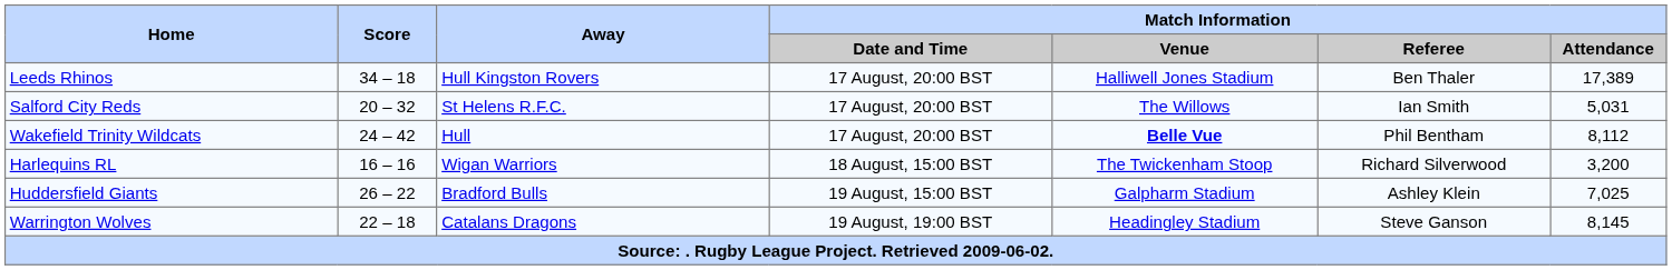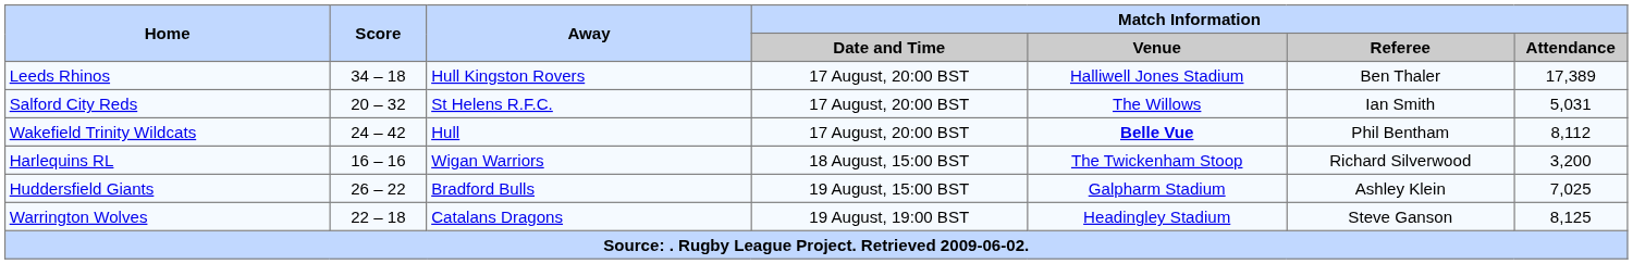 <table border="1" cellpadding="3" cellspacing="0" style="border-collapse:collapse; font-size:80%; text-align:center; width:100%;">
 <tr style="background:#c1d8ff;">
 <th rowspan="2" style="width:20%;">Home</th>
 <th rowspan="2" style="width:6%;">Score</th>
 <th rowspan="2" style="width:20%;">Away</th>
 <th colspan=6>Match Information</th>
 </tr>
 <tr style="background:#ccc;">
 <th width=17%>Date and Time</th>
 <th width=16%>Venue</th>
 <th width=14%>Referee</th>
 <th width=7%>Attendance</th>
 </tr>
 <tr style="background:#f5faff;">
 <td align=left> <a href='#'>Leeds Rhinos</a></td>
 <td>34 – 18</td>
 <td align=left> <a href='#'>Hull Kingston Rovers</a></td>
 <td>17 August, 20:00 BST</td>
 <td><a href='#'>Halliwell Jones Stadium</a></td>
 <td>Ben Thaler</td>
 <td>17,389</td>
 </tr>
 <tr style="background:#f5faff;">
 <td align=left> <a href='#'>Salford City Reds</a></td>
 <td>20 – 32</td>
 <td align=left> <a href='#'>St Helens R.F.C.</a></td>
 <td>17 August, 20:00 BST</td>
 <td><a href='#'>The Willows</a></td>
 <td>Ian Smith</td>
 <td>5,031</td>
 </tr>
 <tr style="background:#f5faff;">
 <td align=left> <a href='#'>Wakefield Trinity Wildcats</a></td>
 <td>24 – 42</td>
 <td align=left> <a href='#'>Hull</a></td>
 <td>17 August, 20:00 BST</td>
 <td><strong><a href='#'>Belle Vue</a></strong></td>
 <td>Phil Bentham</td>
 <td>8,112</td>
 </tr>
 <tr style="background:#f5faff;">
 <td align=left> <a href='#'>Harlequins RL</a></td>
 <td>16 – 16</td>
 <td align=left> <a href='#'>Wigan Warriors</a></td>
 <td>18 August, 15:00 BST</td>
 <td><a href='#'>The Twickenham Stoop</a></td>
 <td>Richard Silverwood</td>
 <td>3,200</td>
 </tr>
 <tr style="background:#f5faff;">
 <td align=left> <a href='#'>Huddersfield Giants</a></td>
 <td>26 – 22</td>
 <td align=left> <a href='#'>Bradford Bulls</a></td>
 <td>19 August, 15:00 BST</td>
 <td><a href='#'>Galpharm Stadium</a></td>
 <td>Ashley Klein</td>
 <td>7,025</td>
 </tr>
 <tr style="background:#f5faff;">
 <td align=left> <a href='#'>Warrington Wolves</a></td>
 <td>22 – 18</td>
 <td align=left> <a href='#'>Catalans Dragons</a></td>
 <td>19 August, 19:00 BST</td>
 <td><a href='#'>Headingley Stadium</a></td>
 <td>Steve Ganson</td>
-<td>8,145</td>
+<td>8,125</td>
 </tr>
 <tr style="background:#c1d8ff;">
 <th colspan=10>Source: . Rugby League Project. Retrieved 2009-06-02.</th>
 </tr>
 </table>
